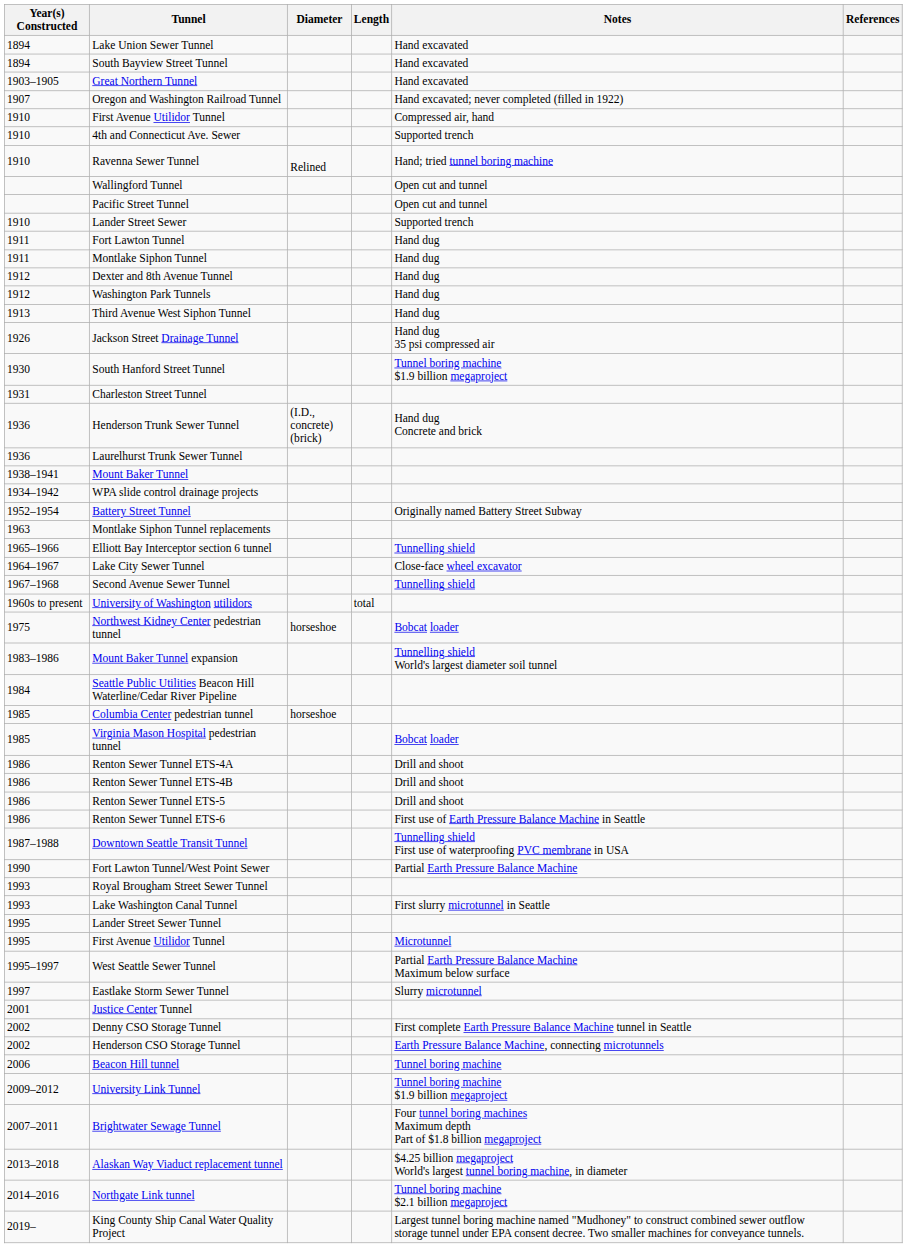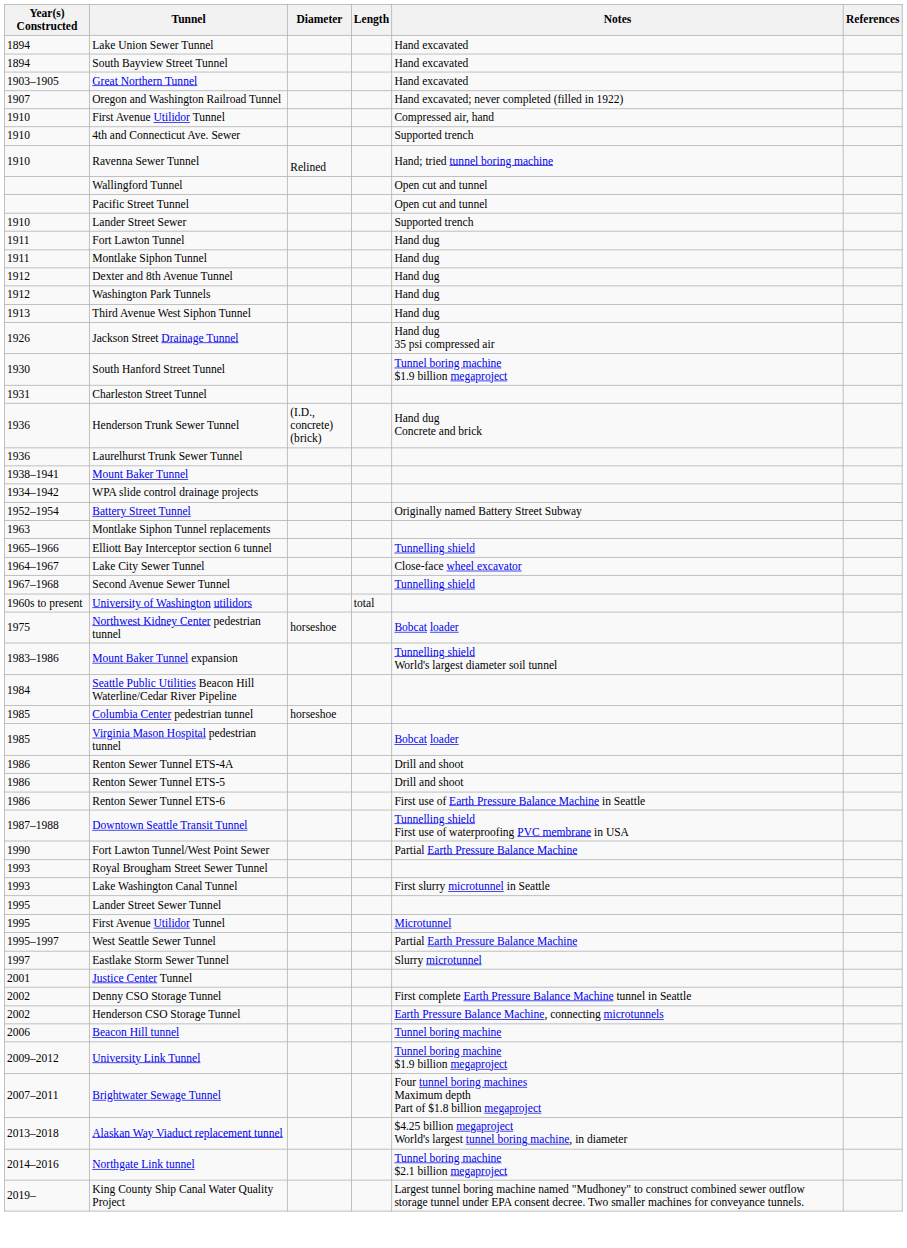 <table class="wikitable sortable">
 <tr>
 <th data-sort-type="number">Year(s) Constructed</th>
 <th>Tunnel</th>
 <th data-sort-type="number">Diameter</th>
 <th data-sort-type="number">Length</th>
 <th>Notes</th>
 <th class="unsortable">References</th>
 </tr>
 <tr>
 <td>1894</td>
 <td>Lake Union Sewer Tunnel</td>
 <td></td>
 <td></td>
 <td>Hand excavated</td>
 <td></td>
 </tr>
 <tr>
 <td>1894</td>
 <td>South Bayview Street Tunnel</td>
 <td></td>
 <td></td>
 <td>Hand excavated</td>
 <td></td>
 </tr>
 <tr>
 <td>1903–1905</td>
 <td><a href='#'>Great Northern Tunnel</a></td>
 <td></td>
 <td></td>
 <td>Hand excavated</td>
 <td></td>
 </tr>
 <tr>
 <td>1907</td>
 <td>Oregon and Washington Railroad Tunnel</td>
 <td></td>
 <td></td>
 <td>Hand excavated; never completed (filled in 1922)</td>
 <td></td>
 </tr>
 <tr>
 <td>1910</td>
 <td>First Avenue <a href='#'>Utilidor</a> Tunnel</td>
 <td></td>
 <td></td>
 <td>Compressed air, hand</td>
 <td></td>
 </tr>
 <tr>
 <td>1910</td>
 <td>4th and Connecticut Ave. Sewer</td>
 <td></td>
 <td></td>
 <td>Supported trench</td>
 <td></td>
 </tr>
 <tr>
 <td>1910</td>
 <td>Ravenna Sewer Tunnel</td>
 <td><br>Relined </td>
 <td></td>
 <td>Hand; tried <a href='#'>tunnel boring machine</a></td>
 <td></td>
 </tr>
 <tr>
 <td></td>
 <td>Wallingford Tunnel</td>
 <td></td>
 <td></td>
 <td>Open cut and tunnel</td>
 <td></td>
 </tr>
 <tr>
 <td></td>
 <td>Pacific Street Tunnel</td>
 <td></td>
 <td></td>
 <td>Open cut and tunnel</td>
 <td></td>
 </tr>
 <tr>
 <td>1910</td>
 <td>Lander Street Sewer</td>
 <td></td>
 <td></td>
 <td>Supported trench</td>
 <td></td>
 </tr>
 <tr>
 <td>1911</td>
 <td>Fort Lawton Tunnel</td>
 <td></td>
 <td></td>
 <td>Hand dug</td>
 <td></td>
 </tr>
 <tr>
 <td>1911</td>
 <td>Montlake Siphon Tunnel</td>
 <td></td>
 <td></td>
 <td>Hand dug</td>
 <td></td>
 </tr>
 <tr>
 <td>1912</td>
 <td>Dexter and 8th Avenue Tunnel</td>
 <td></td>
 <td></td>
 <td>Hand dug</td>
 <td></td>
 </tr>
 <tr>
 <td>1912</td>
 <td>Washington Park Tunnels</td>
 <td></td>
 <td></td>
 <td>Hand dug</td>
 <td></td>
 </tr>
 <tr>
 <td>1913</td>
 <td>Third Avenue West Siphon Tunnel</td>
 <td></td>
 <td></td>
 <td>Hand dug</td>
 <td></td>
 </tr>
 <tr>
 <td>1926</td>
 <td>Jackson Street <a href='#'>Drainage Tunnel</a></td>
 <td></td>
 <td></td>
 <td>Hand dug<br>35 psi compressed air</td>
 <td></td>
 </tr>
 <tr>
 <td>1930</td>
 <td>South Hanford Street Tunnel</td>
 <td></td>
 <td></td>
 <td><a href='#'>Tunnel boring machine</a><br>$1.9 billion <a href='#'>megaproject</a></td>
 <td></td>
 </tr>
 <tr>
 <td>1931</td>
 <td>Charleston Street Tunnel</td>
 <td></td>
 <td></td>
 <td></td>
 <td></td>
 </tr>
 <tr>
 <td>1936</td>
 <td>Henderson Trunk Sewer Tunnel</td>
 <td> (I.D., concrete)<br> (brick)</td>
 <td></td>
 <td>Hand dug<br>Concrete and brick</td>
 <td></td>
 </tr>
 <tr>
 <td>1936</td>
 <td>Laurelhurst Trunk Sewer Tunnel</td>
 <td></td>
 <td></td>
 <td></td>
 <td></td>
 </tr>
 <tr>
 <td>1938–1941</td>
 <td><a href='#'>Mount Baker Tunnel</a></td>
 <td></td>
 <td></td>
 <td></td>
 <td></td>
 </tr>
 <tr>
 <td>1934–1942</td>
 <td>WPA slide control drainage projects</td>
 <td></td>
 <td></td>
 <td></td>
 <td></td>
 </tr>
 <tr>
 <td>1952–1954</td>
 <td><a href='#'>Battery Street Tunnel</a></td>
 <td></td>
 <td></td>
 <td>Originally named Battery Street Subway</td>
 <td></td>
 </tr>
 <tr>
 <td>1963</td>
 <td>Montlake Siphon Tunnel replacements</td>
 <td></td>
 <td></td>
 <td></td>
 <td></td>
 </tr>
 <tr>
 <td>1965–1966</td>
 <td>Elliott Bay Interceptor section 6 tunnel</td>
 <td></td>
 <td></td>
 <td><a href='#'>Tunnelling shield</a></td>
 <td></td>
 </tr>
 <tr>
 <td>1964–1967</td>
 <td>Lake City Sewer Tunnel</td>
 <td></td>
 <td></td>
 <td>Close-face <a href='#'>wheel excavator</a></td>
 <td></td>
 </tr>
 <tr>
 <td>1967–1968</td>
 <td>Second Avenue Sewer Tunnel</td>
 <td></td>
 <td></td>
 <td><a href='#'>Tunnelling shield</a></td>
 <td></td>
 </tr>
 <tr>
 <td>1960s to present</td>
 <td><a href='#'>University of Washington</a> <a href='#'>utilidors</a></td>
 <td></td>
 <td> total</td>
 <td></td>
 <td></td>
 </tr>
 <tr>
 <td>1975</td>
 <td><a href='#'>Northwest Kidney Center</a> pedestrian tunnel</td>
 <td> horseshoe</td>
 <td></td>
 <td><a href='#'>Bobcat</a> <a href='#'>loader</a></td>
 <td></td>
 </tr>
 <tr>
 <td>1983–1986</td>
 <td><a href='#'>Mount Baker Tunnel</a> expansion</td>
 <td></td>
 <td></td>
 <td><a href='#'>Tunnelling shield</a><br>World's largest diameter soil tunnel</td>
 <td></td>
 </tr>
 <tr>
 <td>1984</td>
 <td><a href='#'>Seattle Public Utilities</a> Beacon Hill Waterline/Cedar River Pipeline</td>
 <td></td>
 <td></td>
 <td></td>
 <td></td>
 </tr>
 <tr>
 <td>1985</td>
 <td><a href='#'>Columbia Center</a> pedestrian tunnel</td>
 <td> horseshoe</td>
 <td></td>
 <td></td>
 <td></td>
 </tr>
 <tr>
 <td>1985</td>
 <td><a href='#'>Virginia Mason Hospital</a> pedestrian tunnel</td>
 <td></td>
 <td></td>
 <td><a href='#'>Bobcat</a> <a href='#'>loader</a></td>
 <td></td>
 </tr>
 <tr>
 <td>1986</td>
 <td>Renton Sewer Tunnel ETS-4A</td>
 <td></td>
 <td></td>
 <td>Drill and shoot</td>
 <td></td>
 </tr>
 <tr>
 <td>1986</td>
-<td>Renton Sewer Tunnel ETS-4B</td>
-<td></td>
-<td></td>
-<td>Drill and shoot</td>
-<td></td>
-</tr>
-<tr>
-<td>1986</td>
 <td>Renton Sewer Tunnel ETS-5</td>
 <td></td>
 <td></td>
 <td>Drill and shoot</td>
 <td></td>
 </tr>
 <tr>
 <td>1986</td>
 <td>Renton Sewer Tunnel ETS-6</td>
 <td></td>
 <td></td>
 <td>First use of <a href='#'>Earth Pressure Balance Machine</a> in Seattle</td>
 <td></td>
 </tr>
 <tr>
 <td>1987–1988</td>
 <td><a href='#'>Downtown Seattle Transit Tunnel</a></td>
 <td></td>
 <td></td>
 <td><a href='#'>Tunnelling shield</a><br>First use of waterproofing <a href='#'>PVC membrane</a> in USA</td>
 <td></td>
 </tr>
 <tr>
 <td>1990</td>
 <td>Fort Lawton Tunnel/West Point Sewer</td>
 <td></td>
 <td></td>
 <td>Partial <a href='#'>Earth Pressure Balance Machine</a></td>
 <td></td>
 </tr>
 <tr>
 <td>1993</td>
 <td>Royal Brougham Street Sewer Tunnel</td>
 <td></td>
 <td></td>
 <td></td>
 <td></td>
 </tr>
 <tr>
 <td>1993</td>
 <td>Lake Washington Canal Tunnel</td>
 <td></td>
 <td></td>
 <td>First slurry <a href='#'>microtunnel</a> in Seattle</td>
 <td></td>
 </tr>
 <tr>
 <td>1995</td>
 <td>Lander Street Sewer Tunnel</td>
 <td></td>
 <td></td>
 <td></td>
 <td></td>
 </tr>
 <tr>
 <td>1995</td>
 <td>First Avenue <a href='#'>Utilidor</a> Tunnel</td>
 <td></td>
 <td></td>
 <td><a href='#'>Microtunnel</a></td>
 <td></td>
 </tr>
 <tr>
 <td>1995–1997</td>
 <td>West Seattle Sewer Tunnel</td>
 <td></td>
 <td></td>
-<td>Partial <a href='#'>Earth Pressure Balance Machine</a><br>Maximum  below surface</td>
+<td>Partial <a href='#'>Earth Pressure Balance Machine</a></td>
 <td></td>
 </tr>
 <tr>
 <td>1997</td>
 <td>Eastlake Storm Sewer Tunnel</td>
 <td></td>
 <td></td>
 <td>Slurry <a href='#'>microtunnel</a></td>
 <td></td>
 </tr>
 <tr>
 <td>2001</td>
 <td><a href='#'>Justice Center</a> Tunnel</td>
 <td></td>
 <td></td>
 <td></td>
 <td></td>
 </tr>
 <tr>
 <td>2002</td>
 <td>Denny CSO Storage Tunnel</td>
 <td></td>
 <td></td>
 <td>First complete <a href='#'>Earth Pressure Balance Machine</a> tunnel in Seattle</td>
 <td></td>
 </tr>
 <tr>
 <td>2002</td>
 <td>Henderson CSO Storage Tunnel</td>
 <td></td>
 <td></td>
 <td><a href='#'>Earth Pressure Balance Machine</a>, connecting <a href='#'>microtunnels</a></td>
 <td></td>
 </tr>
 <tr>
 <td>2006</td>
 <td><a href='#'>Beacon Hill tunnel</a></td>
 <td></td>
 <td></td>
 <td><a href='#'>Tunnel boring machine</a></td>
 <td></td>
 </tr>
 <tr>
 <td>2009–2012</td>
 <td><a href='#'>University Link Tunnel</a></td>
 <td></td>
 <td></td>
 <td><a href='#'>Tunnel boring machine</a><br>$1.9 billion <a href='#'>megaproject</a></td>
 <td></td>
 </tr>
 <tr>
 <td>2007–2011</td>
 <td><a href='#'>Brightwater Sewage Tunnel</a></td>
 <td></td>
 <td></td>
 <td>Four <a href='#'>tunnel boring machines</a><br>Maximum depth <br>Part of $1.8 billion <a href='#'>megaproject</a></td>
 <td></td>
 </tr>
 <tr>
 <td>2013–2018</td>
 <td><a href='#'>Alaskan Way Viaduct replacement tunnel</a></td>
 <td></td>
 <td></td>
 <td>$4.25 billion <a href='#'>megaproject</a><br>World's largest <a href='#'>tunnel boring machine</a>,  in diameter</td>
 <td></td>
 </tr>
 <tr>
 <td>2014–2016</td>
 <td><a href='#'>Northgate Link tunnel</a></td>
 <td></td>
 <td></td>
 <td><a href='#'>Tunnel boring machine</a><br>$2.1 billion <a href='#'>megaproject</a></td>
 <td></td>
 </tr>
 <tr>
 <td>2019–</td>
 <td>King County Ship Canal Water Quality Project</td>
 <td></td>
 <td></td>
 <td>Largest tunnel boring machine named "Mudhoney" to construct combined sewer outflow storage tunnel under EPA consent decree. Two smaller machines for conveyance tunnels.</td>
 <td></td>
 </tr>
 </table>
